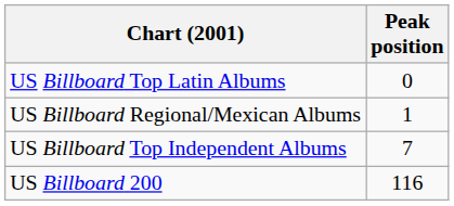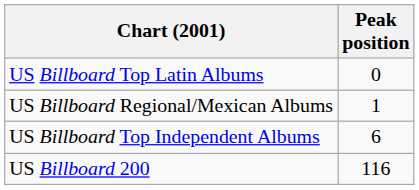 <table class="wikitable">
 <tr>
 <th align="left">Chart (2001)</th>
 <th align="left">Peak<br>position</th>
 </tr>
 <tr>
 <td align="left"><a href='#'>US</a> <a href='#'><em>Billboard</em> Top Latin Albums</a></td>
 <td align="center">0</td>
 </tr>
 <tr>
 <td align="left">US <em>Billboard</em> Regional/Mexican Albums</td>
 <td align="center">1</td>
 </tr>
 <tr>
 <td align="left">US <em>Billboard</em> <a href='#'>Top Independent Albums</a></td>
-<td align="center">7</td>
+<td align="center">6</td>
 </tr>
 <tr>
 <td align="left">US <a href='#'><em>Billboard</em> 200</a></td>
 <td align="center">116</td>
 </tr>
 </table>
